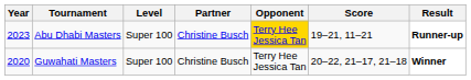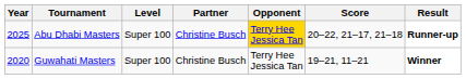 <table class="sortable wikitable" style="font-size: 90%;">
 <tr>
 <th>Year</th>
 <th>Tournament</th>
 <th>Level</th>
 <th>Partner</th>
 <th>Opponent</th>
 <th>Score</th>
 <th>Result</th>
 </tr>
 <tr>
-<td align="center"><a href='#'>2023</a></td>
+<td align="center"><a href='#'>2025</a></td>
 <td align="left"><a href='#'>Abu Dhabi Masters</a></td>
 <td align="left">Super 100</td>
 <td align="left"> <a href='#'>Christine Busch</a></td>
 <td align="left" style="background: gold;"> <a href='#'>Terry Hee</a><br> <a href='#'>Jessica Tan</a></td>
-<td align="left">19–21, 11–21</td>
+<td align="left">20–22, 21–17, 21–18</td>
 <td style="text-align:left; background:white"> <strong>Runner-up</strong></td>
 </tr>
 <tr>
 <td align="center"><a href='#'>2020</a></td>
 <td align="left"><a href='#'>Guwahati Masters</a></td>
 <td align="left">Super 100</td>
 <td align="left"> Christine Busch</td>
 <td align="left"> Terry Hee<br> Jessica Tan</td>
-<td align="left">20–22, 21–17, 21–18</td>
+<td align="left">19–21, 11–21</td>
 <td style="text-align:left; background:white"> <strong>Winner</strong></td>
 </tr>
 </table>
